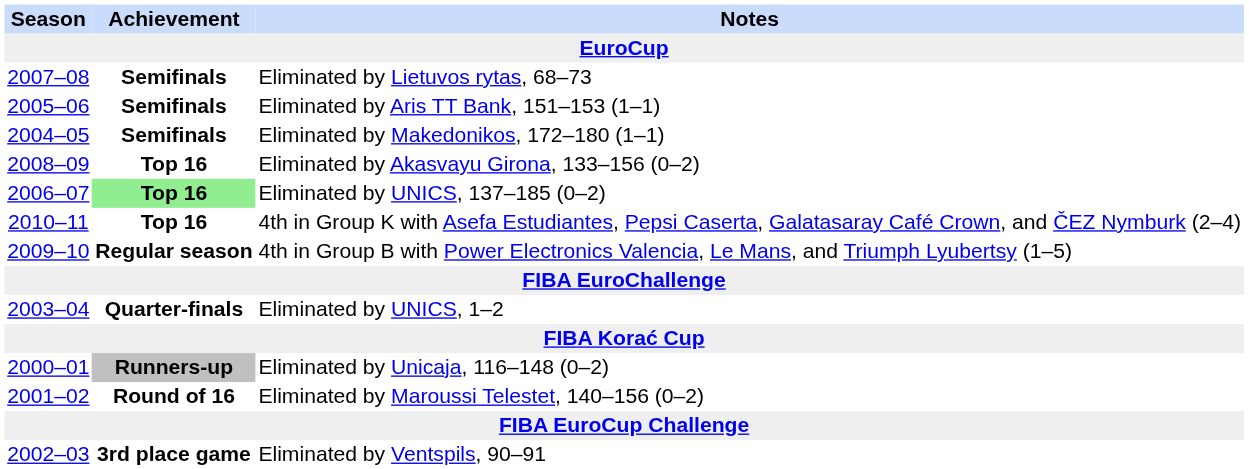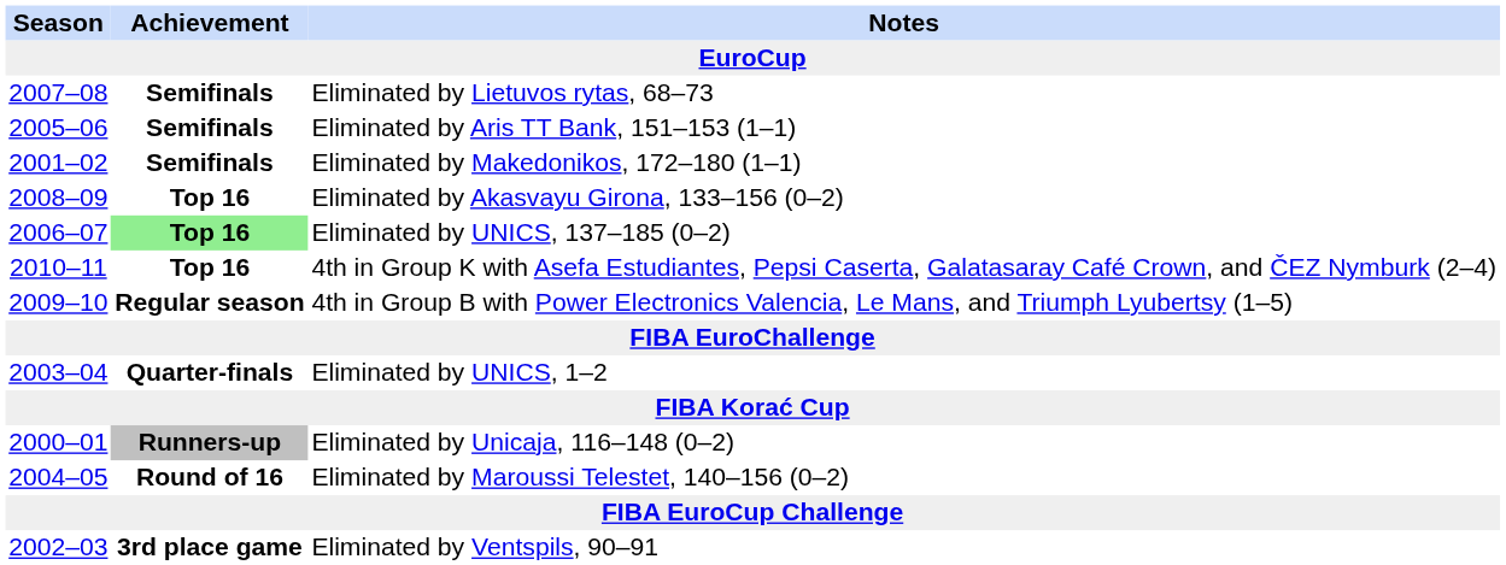 <table class="toccolours" border="0" cellpadding="2" cellspacing="0" align="left" style="margin:0.5em;">
 <tr bgcolor=#CADCFB>
 <th>Season</th>
 <th style="width:120px;">Achievement</th>
 <th>Notes</th>
 </tr>
 <tr>
 <th colspan="4" bgcolor=#EFEFEF><a href='#'>EuroCup</a></th>
 </tr>
 <tr>
 <td align="center"><a href='#'>2007–08</a></td>
 <td align="center"><strong>Semifinals</strong></td>
 <td align="left">Eliminated by <a href='#'>Lietuvos rytas</a>, 68–73</td>
 </tr>
 <tr>
 <td align="center"><a href='#'>2005–06</a></td>
 <td align="center"><strong>Semifinals</strong></td>
 <td align="left">Eliminated by <a href='#'>Aris TT Bank</a>, 151–153 (1–1)</td>
 </tr>
 <tr>
-<td align="center"><a href='#'>2004–05</a></td>
+<td align="center"><a href='#'>2001–02</a></td>
 <td align="center"><strong>Semifinals</strong></td>
 <td align="left">Eliminated by <a href='#'>Makedonikos</a>, 172–180 (1–1)</td>
 </tr>
 <tr>
 <td align="center"><a href='#'>2008–09</a></td>
 <td align="center"><strong>Top 16</strong></td>
 <td align="left">Eliminated by <a href='#'>Akasvayu Girona</a>, 133–156 (0–2)</td>
 </tr>
 <tr>
 <td align="center"><a href='#'>2006–07</a></td>
 <td align="center" style="background: lightgreen;"><strong>Top 16</strong></td>
 <td align="left">Eliminated by <a href='#'>UNICS</a>, 137–185 (0–2)</td>
 </tr>
 <tr>
 <td align="center"><a href='#'>2010–11</a></td>
 <td align="center"><strong>Top 16</strong></td>
 <td align="left">4th in Group K with <a href='#'>Asefa Estudiantes</a>, <a href='#'>Pepsi Caserta</a>, <a href='#'>Galatasaray Café Crown</a>, and <a href='#'>ČEZ Nymburk</a> (2–4)</td>
 </tr>
 <tr>
 <td align="center"><a href='#'>2009–10</a></td>
 <td align="center"><strong>Regular season</strong></td>
 <td align="left">4th in Group B with <a href='#'>Power Electronics Valencia</a>, <a href='#'>Le Mans</a>, and <a href='#'>Triumph Lyubertsy</a> (1–5)</td>
 </tr>
 <tr>
 <th colspan="4" bgcolor=#EFEFEF><a href='#'>FIBA EuroChallenge</a></th>
 </tr>
 <tr>
 <td align="center"><a href='#'>2003–04</a></td>
 <td align="center"><strong>Quarter-finals</strong></td>
 <td align="left">Eliminated by <a href='#'>UNICS</a>, 1–2</td>
 </tr>
 <tr>
 <th colspan="4" bgcolor=#EFEFEF><a href='#'>FIBA Korać Cup</a></th>
 </tr>
 <tr>
 <td align="center"><a href='#'>2000–01</a></td>
 <td align="center" style="background:silver;"><strong>Runners-up</strong></td>
 <td align="left">Eliminated by <a href='#'>Unicaja</a>, 116–148 (0–2)</td>
 </tr>
 <tr>
-<td align="center"><a href='#'>2001–02</a></td>
+<td align="center"><a href='#'>2004–05</a></td>
 <td align="center"><strong>Round of 16</strong></td>
 <td align="left">Eliminated by <a href='#'>Maroussi Telestet</a>, 140–156 (0–2)</td>
 </tr>
 <tr>
 <th colspan="4" bgcolor=#EFEFEF><a href='#'>FIBA EuroCup Challenge</a></th>
 </tr>
 <tr>
 <td align="center"><a href='#'>2002–03</a></td>
 <td align="center"><strong>3rd place game</strong></td>
 <td align="left">Eliminated by <a href='#'>Ventspils</a>, 90–91</td>
 </tr>
 <tr>
 </tr>
 </table>
